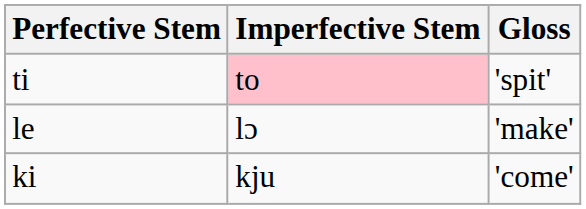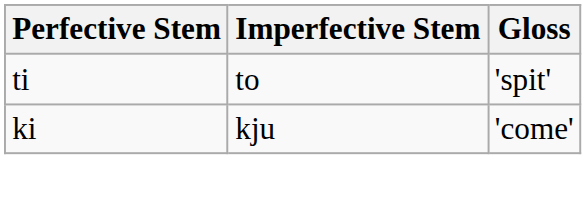 <table class="wikitable">
 <tr>
 <th>Perfective Stem</th>
 <th>Imperfective Stem</th>
 <th>Gloss</th>
 </tr>
 <tr>
 <td>ti</td>
-<td style="background: pink;">to</td>
+<td>to</td>
 <td>'spit'</td>
-</tr>
-<tr>
-<td>le</td>
-<td>lɔ</td>
-<td>'make'</td>
 </tr>
 <tr>
 <td>ki</td>
 <td>kju</td>
 <td>'come'</td>
 </tr>
 </table>
